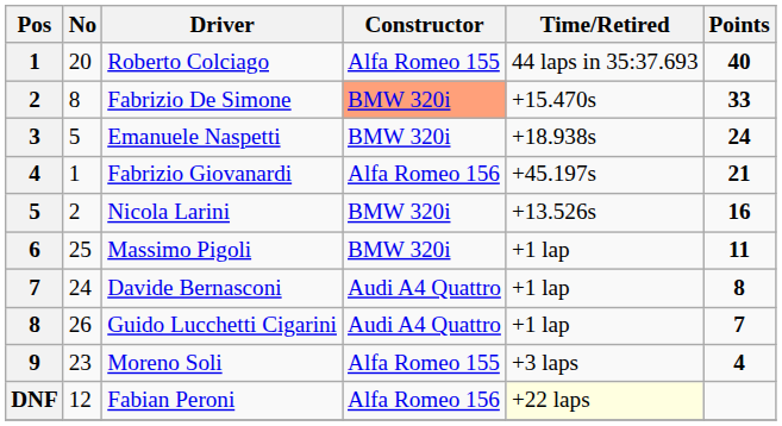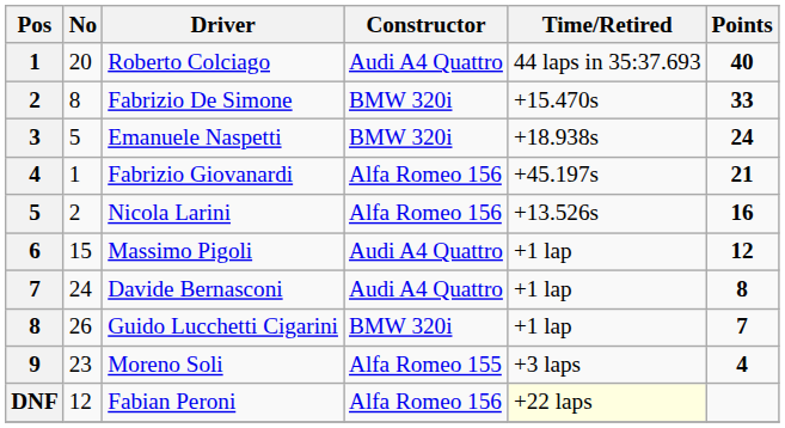 <table class="wikitable" style="font-size: 85%;">
 <tr>
 <th>Pos</th>
 <th>No</th>
 <th>Driver</th>
 <th>Constructor</th>
 <th>Time/Retired</th>
 <th>Points</th>
 </tr>
 <tr>
 <th>1</th>
 <td>20</td>
 <td> <a href='#'>Roberto Colciago</a></td>
-<td><a href='#'>Alfa Romeo 155</a></td>
+<td><a href='#'>Audi A4 Quattro</a></td>
 <td>44 laps in 35:37.693</td>
 <td align=center><strong>40</strong></td>
 </tr>
 <tr>
 <th>2</th>
 <td>8</td>
 <td> <a href='#'>Fabrizio De Simone</a></td>
-<td style="background: lightsalmon;"><a href='#'>BMW 320i</a></td>
+<td><a href='#'>BMW 320i</a></td>
 <td>+15.470s</td>
 <td align=center><strong>33</strong></td>
 </tr>
 <tr>
 <th>3</th>
 <td>5</td>
 <td> <a href='#'>Emanuele Naspetti</a></td>
 <td><a href='#'>BMW 320i</a></td>
 <td>+18.938s</td>
 <td align=center><strong>24</strong></td>
 </tr>
 <tr>
 <th>4</th>
 <td>1</td>
 <td> <a href='#'>Fabrizio Giovanardi</a></td>
 <td><a href='#'>Alfa Romeo 156</a></td>
 <td>+45.197s</td>
 <td align=center><strong>21</strong></td>
 </tr>
 <tr>
 <th>5</th>
 <td>2</td>
 <td> <a href='#'>Nicola Larini</a></td>
-<td><a href='#'>BMW 320i</a></td>
+<td><a href='#'>Alfa Romeo 156</a></td>
 <td>+13.526s</td>
 <td align=center><strong>16</strong></td>
 </tr>
 <tr>
 <th>6</th>
-<td>25</td>
+<td>15</td>
 <td> <a href='#'>Massimo Pigoli</a></td>
-<td><a href='#'>BMW 320i</a></td>
+<td><a href='#'>Audi A4 Quattro</a></td>
 <td>+1 lap</td>
-<td align=center><strong>11</strong></td>
+<td align=center><strong>12</strong></td>
 </tr>
 <tr>
 <th>7</th>
 <td>24</td>
 <td> <a href='#'>Davide Bernasconi</a></td>
 <td><a href='#'>Audi A4 Quattro</a></td>
 <td>+1 lap</td>
 <td align=center><strong>8</strong></td>
 </tr>
 <tr>
 <th>8</th>
 <td>26</td>
 <td> <a href='#'>Guido Lucchetti Cigarini</a></td>
-<td><a href='#'>Audi A4 Quattro</a></td>
+<td><a href='#'>BMW 320i</a></td>
 <td>+1 lap</td>
 <td align=center><strong>7</strong></td>
 </tr>
 <tr>
 <th>9</th>
 <td>23</td>
 <td> <a href='#'>Moreno Soli</a></td>
 <td><a href='#'>Alfa Romeo 155</a></td>
 <td>+3 laps</td>
 <td align=center><strong>4</strong></td>
 </tr>
 <tr>
 <th>DNF</th>
 <td>12</td>
 <td> <a href='#'>Fabian Peroni</a></td>
 <td><a href='#'>Alfa Romeo 156</a></td>
 <td style="background: lightyellow;">+22 laps</td>
 <td></td>
 </tr>
 <tr>
 </tr>
 </table>
